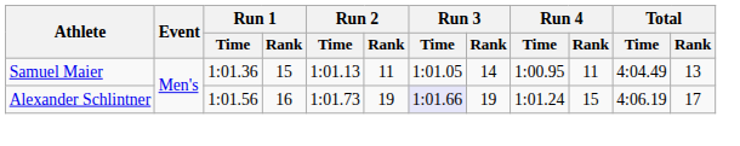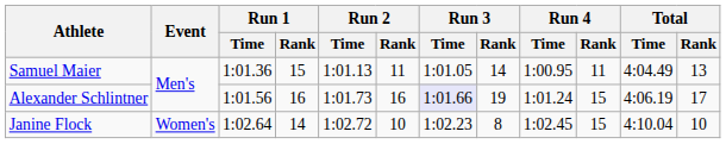 <table class="wikitable" style="font-size:90%">
 <tr>
 <th rowspan="2">Athlete</th>
 <th rowspan="2">Event</th>
 <th colspan="2">Run 1</th>
 <th colspan="2">Run 2</th>
 <th colspan="2">Run 3</th>
 <th colspan="2">Run 4</th>
 <th colspan="2">Total</th>
 </tr>
 <tr style="font-size:95%">
 <th>Time</th>
 <th>Rank</th>
 <th>Time</th>
 <th>Rank</th>
 <th>Time</th>
 <th>Rank</th>
 <th>Time</th>
 <th>Rank</th>
 <th>Time</th>
 <th>Rank</th>
 </tr>
 <tr align=center>
 <td align=left><a href='#'>Samuel Maier</a></td>
 <td align=left rowspan=2><a href='#'>Men's</a></td>
 <td>1:01.36</td>
 <td>15</td>
 <td>1:01.13</td>
 <td>11</td>
 <td>1:01.05</td>
 <td>14</td>
 <td>1:00.95</td>
 <td>11</td>
 <td>4:04.49</td>
 <td>13</td>
 </tr>
 <tr align=center>
 <td align=left><a href='#'>Alexander Schlintner</a></td>
 <td>1:01.56</td>
 <td>16</td>
 <td>1:01.73</td>
-<td>19</td>
+<td>16</td>
 <td style="background: lavender;">1:01.66</td>
 <td>19</td>
 <td>1:01.24</td>
 <td>15</td>
 <td>4:06.19</td>
 <td>17</td>
 </tr>
+<tr align=center>
+<td align=left><a href='#'>Janine Flock</a></td>
+<td align=left><a href='#'>Women's</a></td>
+<td>1:02.64</td>
+<td>14</td>
+<td>1:02.72</td>
+<td>10</td>
+<td>1:02.23</td>
+<td>8</td>
+<td>1:02.45</td>
+<td>15</td>
+<td>4:10.04</td>
+<td>10</td>
+</tr>
 </table>
